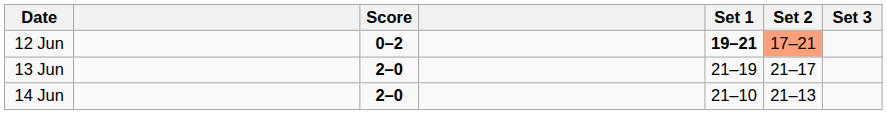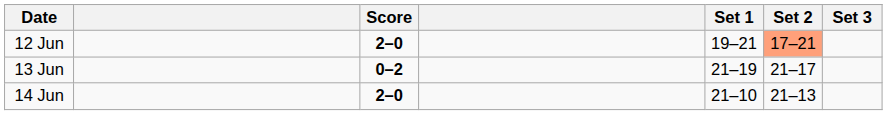 <table class="wikitable" style="text-align: center;">
 <tr>
 <th width="60">Date</th>
 <th align="right" width="270"></th>
 <th width="50">Score</th>
 <th align="left" width="270"></th>
 <th width="50">Set 1</th>
 <th width="50">Set 2</th>
 <th width="50">Set 3</th>
 </tr>
 <tr>
 <td>12 Jun</td>
 <td align=left></td>
-<td align=center><strong>0–2</strong></td>
+<td align=center><strong>2–0</strong></td>
 <td align=left><strong></strong></td>
-<td><strong>19–21</strong></td>
+<td>19–21</td>
 <td style="background: lightsalmon;">17–21</td>
 <td></td>
 </tr>
 <tr>
 <td>13 Jun</td>
 <td align=left><strong></strong></td>
-<td align=center><strong>2–0</strong></td>
+<td align=center><strong>0–2</strong></td>
 <td align=left></td>
 <td>21–19</td>
 <td>21–17</td>
 <td></td>
 </tr>
 <tr>
 <td>14 Jun</td>
 <td align=left><strong></strong></td>
 <td align=center><strong>2–0</strong></td>
 <td align=left></td>
 <td>21–10</td>
 <td>21–13</td>
 <td></td>
 </tr>
 </table>
